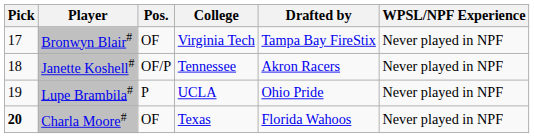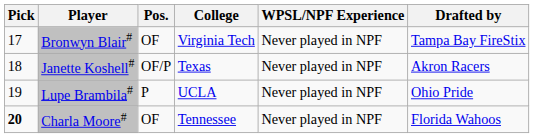 <table class="wikitable">
 <tr>
 <th>Pick</th>
 <th>Player</th>
 <th>Pos.</th>
 <th>College</th>
+<th>WPSL/NPF Experience</th>
 <th>Drafted by</th>
-<th>WPSL/NPF Experience</th>
 </tr>
 <tr>
 <td>17</td>
 <td style="background:#C0C0C0;"><a href='#'>Bronwyn Blair</a><sup>#</sup></td>
 <td>OF</td>
 <td><a href='#'>Virginia Tech</a></td>
+<td>Never played in NPF</td>
 <td><a href='#'>Tampa Bay FireStix</a></td>
-<td>Never played in NPF</td>
 </tr>
 <tr>
 <td>18</td>
 <td style="background:#C0C0C0;"><a href='#'>Janette Koshell</a><sup>#</sup></td>
 <td>OF/P</td>
-<td><a href='#'>Tennessee</a></td>
+<td><a href='#'>Texas</a></td>
+<td>Never played in NPF</td>
 <td><a href='#'>Akron Racers</a></td>
-<td>Never played in NPF</td>
 </tr>
 <tr>
 <td>19</td>
 <td style="background:#C0C0C0;"><a href='#'>Lupe Brambila</a><sup>#</sup></td>
 <td>P</td>
 <td><a href='#'>UCLA</a></td>
+<td>Never played in NPF</td>
 <td><a href='#'>Ohio Pride</a></td>
-<td>Never played in NPF</td>
 </tr>
 <tr>
 <td><strong>20</strong></td>
 <td style="background:#C0C0C0;"><a href='#'>Charla Moore</a><sup>#</sup></td>
 <td>OF</td>
-<td><a href='#'>Texas</a></td>
+<td><a href='#'>Tennessee</a></td>
+<td>Never played in NPF</td>
 <td><a href='#'>Florida Wahoos</a></td>
-<td>Never played in NPF</td>
 </tr>
 </table>
